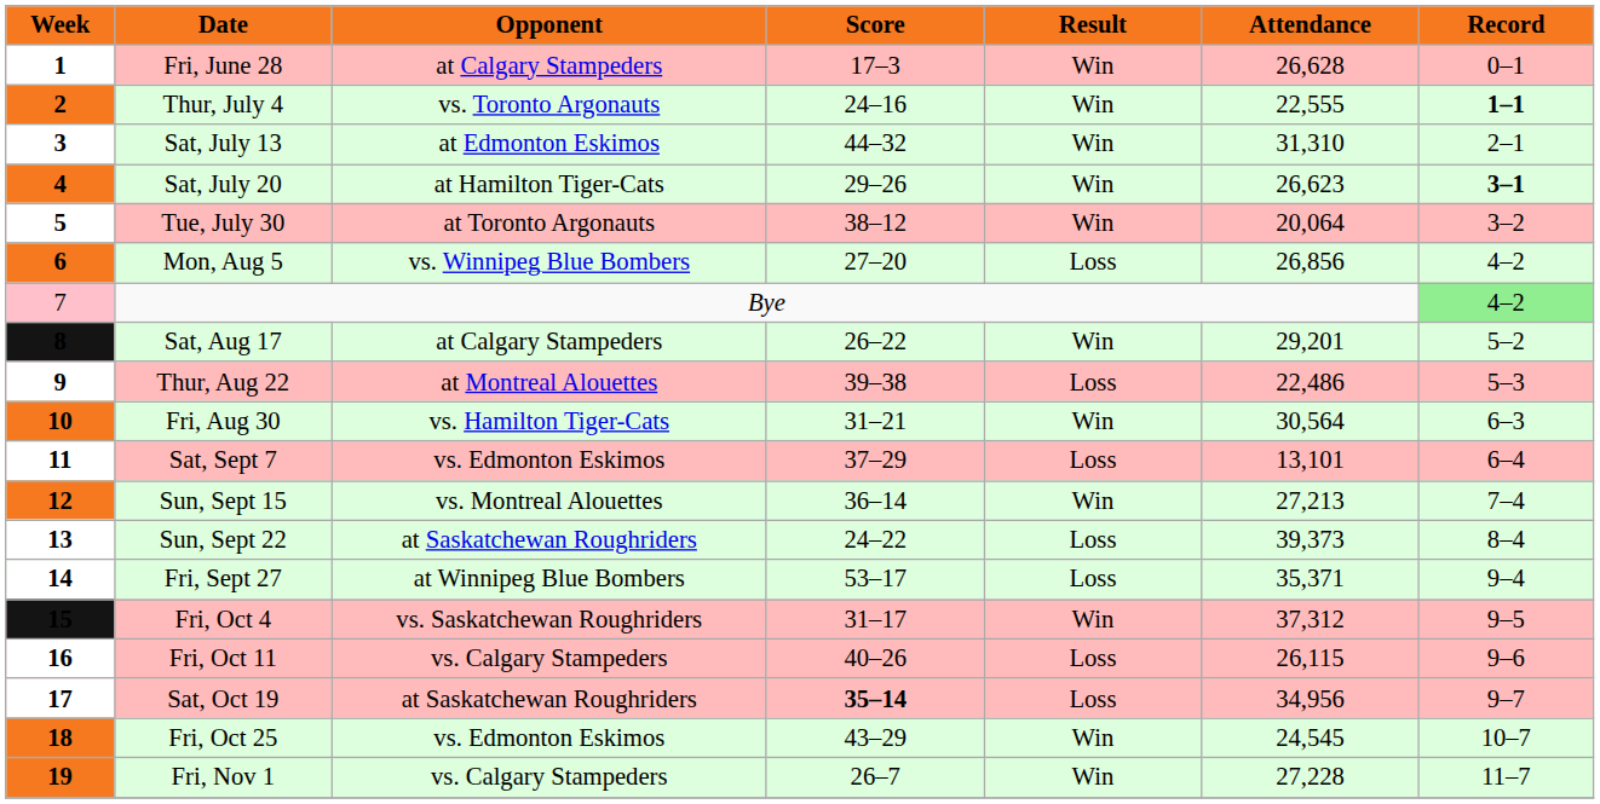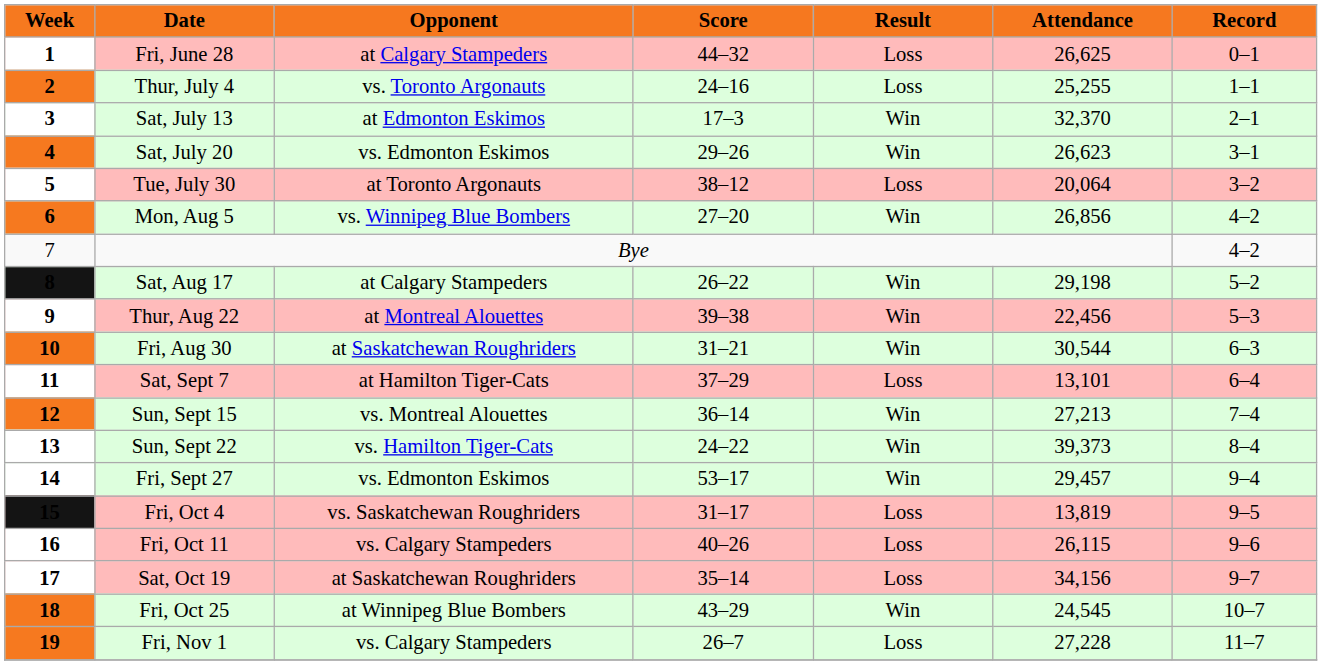 <table class="wikitable sortable">
 <tr>
 <th style="background:#F6791F;color:black;"  width="5%">Week</th>
 <th style="background:#F6791F;color:black;"  width="10%">Date</th>
 <th style="background:#F6781F;color:black;"  width="20%">Opponent</th>
 <th style="background:#F6781F;color:black;"  width="10%">Score</th>
 <th style="background:#F6781F;color:black;"  width="10%">Result</th>
 <th style="background:#F6781F;color:black;"  width="10%">Attendance</th>
 <th style="background:#F6781F;color:black;"  width="8%">Record</th>
 </tr>
 <tr align="center" bgcolor="#ffbbbb">
 <td style="text-align:center; background:white;"><span><strong>1</strong></span></td>
 <td>Fri, June 28</td>
 <td>at <a href='#'>Calgary Stampeders</a></td>
-<td>17–3</td>
-<td>Win</td>
-<td>26,628</td>
+<td>44–32</td>
+<td>Loss</td>
+<td>26,625</td>
 <td>0–1</td>
 </tr>
 <tr align="center" bgcolor="#ddffdd">
 <td style="text-align:center; background:#F6791F;"><span><strong>2</strong></span></td>
 <td>Thur, July 4</td>
 <td>vs. <a href='#'>Toronto Argonauts</a></td>
 <td>24–16</td>
-<td>Win</td>
-<td>22,555</td>
-<td><strong>1–1</strong></td>
+<td>Loss</td>
+<td>25,255</td>
+<td>1–1</td>
 </tr>
 <tr align="center" bgcolor="#ddffdd">
 <td style="text-align:center; background:white;"><span><strong>3</strong></span></td>
 <td>Sat, July 13</td>
 <td>at <a href='#'>Edmonton Eskimos</a></td>
-<td>44–32</td>
+<td>17–3</td>
 <td>Win</td>
-<td>31,310</td>
+<td>32,370</td>
 <td>2–1</td>
 </tr>
 <tr align="center" bgcolor="#ddffdd">
 <td style="text-align:center; background:#F6791F;"><span><strong>4</strong></span></td>
 <td>Sat, July 20</td>
-<td>at Hamilton Tiger-Cats</td>
+<td>vs. Edmonton Eskimos</td>
 <td>29–26</td>
 <td>Win</td>
 <td>26,623</td>
-<td><strong>3–1</strong></td>
+<td>3–1</td>
 </tr>
 <tr align="center" bgcolor="#ffbbbb">
 <td style="text-align:center; background:white;"><span><strong>5</strong></span></td>
 <td>Tue, July 30</td>
 <td>at Toronto Argonauts</td>
 <td>38–12</td>
-<td>Win</td>
+<td>Loss</td>
 <td>20,064</td>
 <td>3–2</td>
 </tr>
 <tr align="center" bgcolor="#ddffdd">
 <td style="text-align:center; background:#F6791F;"><span><strong>6</strong></span></td>
 <td>Mon, Aug 5</td>
 <td>vs. <a href='#'>Winnipeg Blue Bombers</a></td>
 <td>27–20</td>
-<td>Loss</td>
+<td>Win</td>
 <td>26,856</td>
 <td>4–2</td>
 </tr>
 <tr align="center">
-<td style="background: pink;">7</td>
+<td>7</td>
 <td colspan="5"><em>Bye</em></td>
-<td style="background: lightgreen;">4–2</td>
+<td>4–2</td>
 </tr>
 <tr align="center" bgcolor="#ddffdd">
 <td style="text-align:center; background:#141414;"><span><strong>8</strong></span></td>
 <td>Sat, Aug 17</td>
 <td>at Calgary Stampeders</td>
 <td>26–22</td>
 <td>Win</td>
-<td>29,201</td>
+<td>29,198</td>
 <td>5–2</td>
 </tr>
 <tr align="center" bgcolor="#ffbbbb">
 <td style="text-align:center; background:white;"><span><strong>9</strong></span></td>
 <td>Thur, Aug 22</td>
 <td>at <a href='#'>Montreal Alouettes</a></td>
 <td>39–38</td>
-<td>Loss</td>
-<td>22,486</td>
+<td>Win</td>
+<td>22,456</td>
 <td>5–3</td>
 </tr>
 <tr align="center" bgcolor="#ddffdd">
 <td style="text-align:center; background:#F6791F;"><span><strong>10</strong></span></td>
 <td>Fri, Aug 30</td>
-<td>vs. <a href='#'>Hamilton Tiger-Cats</a></td>
+<td>at <a href='#'>Saskatchewan Roughriders</a></td>
 <td>31–21</td>
 <td>Win</td>
-<td>30,564</td>
+<td>30,544</td>
 <td>6–3</td>
 </tr>
 <tr align="center" bgcolor="#ffbbbb">
 <td style="text-align:center; background:white;"><span><strong>11</strong></span></td>
 <td>Sat, Sept 7</td>
-<td>vs. Edmonton Eskimos</td>
+<td>at Hamilton Tiger-Cats</td>
 <td>37–29</td>
 <td>Loss</td>
 <td>13,101</td>
 <td>6–4</td>
 </tr>
 <tr align="center" bgcolor="#ddffdd">
 <td style="text-align:center; background:#F6791F;"><span><strong>12</strong></span></td>
 <td>Sun, Sept 15</td>
 <td>vs. Montreal Alouettes</td>
 <td>36–14</td>
 <td>Win</td>
 <td>27,213</td>
 <td>7–4</td>
 </tr>
 <tr align="center" bgcolor="#ddffdd">
 <td style="text-align:center; background:white;"><span><strong>13</strong></span></td>
 <td>Sun, Sept 22</td>
-<td>at <a href='#'>Saskatchewan Roughriders</a></td>
+<td>vs. <a href='#'>Hamilton Tiger-Cats</a></td>
 <td>24–22</td>
-<td>Loss</td>
+<td>Win</td>
 <td>39,373</td>
 <td>8–4</td>
 </tr>
 <tr align="center" bgcolor="#ddffdd">
 <td style="text-align:center; background:white;"><span><strong>14</strong></span></td>
 <td>Fri, Sept 27</td>
-<td>at Winnipeg Blue Bombers</td>
+<td>vs. Edmonton Eskimos</td>
 <td>53–17</td>
-<td>Loss</td>
-<td>35,371</td>
+<td>Win</td>
+<td>29,457</td>
 <td>9–4</td>
 </tr>
 <tr align="center" bgcolor="#ffbbbb">
 <td style="text-align:center; background:#141414;"><span><strong>15</strong></span></td>
 <td>Fri, Oct 4</td>
 <td>vs. Saskatchewan Roughriders</td>
 <td>31–17</td>
-<td>Win</td>
-<td>37,312</td>
+<td>Loss</td>
+<td>13,819</td>
 <td>9–5</td>
 </tr>
 <tr align="center" bgcolor="#ffbbbb">
 <td style="text-align:center; background:white;"><span><strong>16</strong></span></td>
 <td>Fri, Oct 11</td>
 <td>vs. Calgary Stampeders</td>
 <td>40–26</td>
 <td>Loss</td>
 <td>26,115</td>
 <td>9–6</td>
 </tr>
 <tr align="center" bgcolor="#ffbbbb">
 <td style="text-align:center; background:white;"><span><strong>17</strong></span></td>
 <td>Sat, Oct 19</td>
 <td>at Saskatchewan Roughriders</td>
-<td><strong>35–14</strong></td>
+<td>35–14</td>
 <td>Loss</td>
-<td>34,956</td>
+<td>34,156</td>
 <td>9–7</td>
 </tr>
 <tr align="center" bgcolor="#ddffdd">
 <td style="text-align:center; background:#F6791F;"><span><strong>18</strong></span></td>
 <td>Fri, Oct 25</td>
-<td>vs. Edmonton Eskimos</td>
+<td>at Winnipeg Blue Bombers</td>
 <td>43–29</td>
 <td>Win</td>
 <td>24,545</td>
 <td>10–7</td>
 </tr>
 <tr align="center" bgcolor="#ddffdd">
 <td style="text-align:center; background:#F6791F;"><span><strong>19</strong></span></td>
 <td>Fri, Nov 1</td>
 <td>vs. Calgary Stampeders</td>
 <td>26–7</td>
-<td>Win</td>
+<td>Loss</td>
 <td>27,228</td>
 <td>11–7</td>
 </tr>
 <tr>
 </tr>
 </table>
